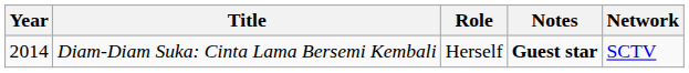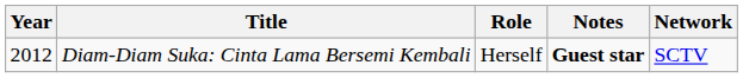 <table class="wikitable">
 <tr>
 <th>Year</th>
 <th>Title</th>
 <th>Role</th>
 <th>Notes</th>
 <th>Network</th>
 </tr>
 <tr>
-<td>2014</td>
+<td>2012</td>
 <td><em>Diam-Diam Suka: Cinta Lama Bersemi Kembali</em></td>
 <td>Herself</td>
 <td><strong>Guest star</strong></td>
 <td><a href='#'>SCTV</a></td>
 </tr>
 </table>
